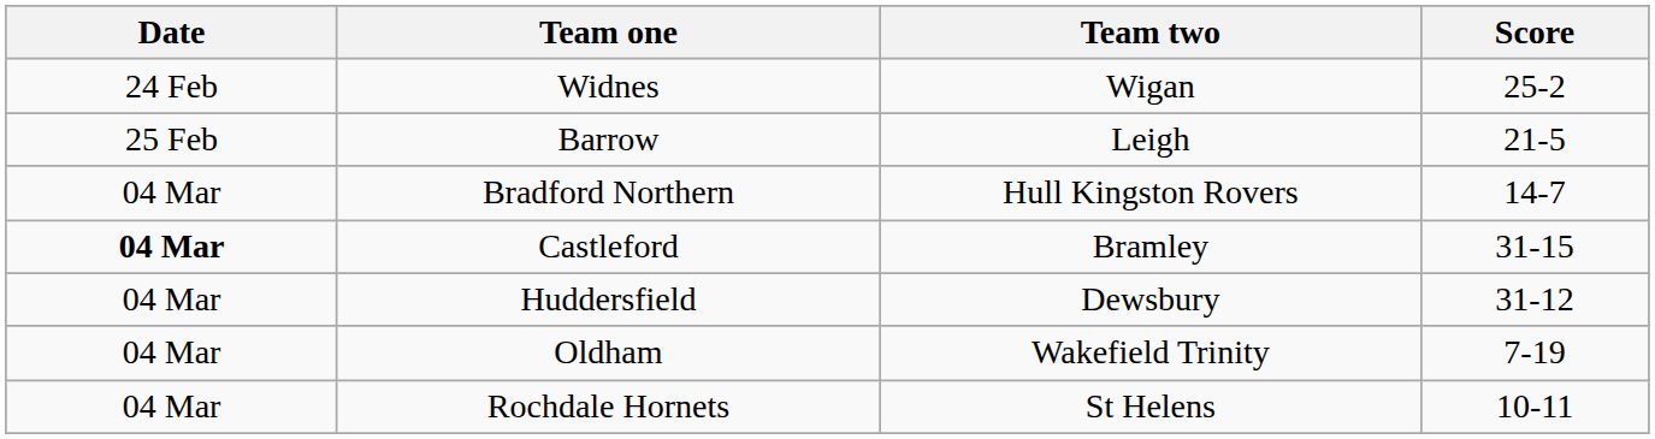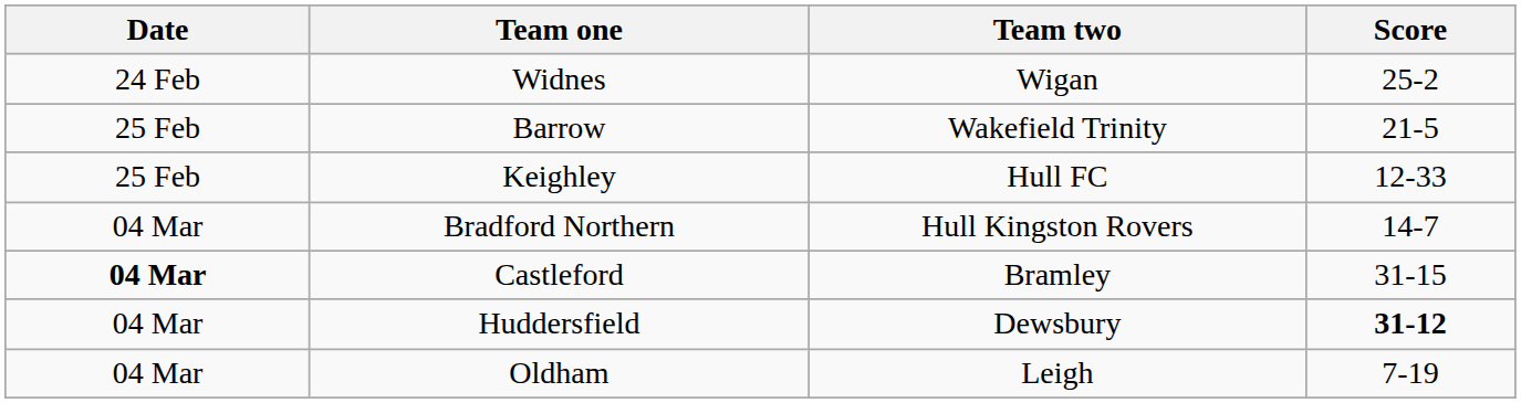 <table class="wikitable" style="text-align: center">
 <tr>
 <th width=150>Date</th>
 <th width=250>Team one</th>
 <th width=250>Team two</th>
 <th width=100>Score</th>
 </tr>
 <tr>
 <td>24 Feb</td>
 <td>Widnes</td>
 <td>Wigan</td>
 <td>25-2</td>
 </tr>
 <tr>
 <td>25 Feb</td>
 <td>Barrow</td>
-<td>Leigh</td>
+<td>Wakefield Trinity</td>
 <td>21-5</td>
+</tr>
+<tr>
+<td>25 Feb</td>
+<td>Keighley</td>
+<td>Hull FC</td>
+<td>12-33</td>
 </tr>
 <tr>
 <td>04 Mar</td>
 <td>Bradford Northern</td>
 <td>Hull Kingston Rovers</td>
 <td>14-7</td>
 </tr>
 <tr>
 <td><strong>04 Mar</strong></td>
 <td>Castleford</td>
 <td>Bramley</td>
 <td>31-15</td>
 </tr>
 <tr>
 <td>04 Mar</td>
 <td>Huddersfield</td>
 <td>Dewsbury</td>
-<td>31-12</td>
+<td><strong>31-12</strong></td>
 </tr>
 <tr>
 <td>04 Mar</td>
 <td>Oldham</td>
-<td>Wakefield Trinity</td>
+<td>Leigh</td>
 <td>7-19</td>
 </tr>
-<tr>
-<td>04 Mar</td>
-<td>Rochdale Hornets</td>
-<td>St Helens</td>
-<td>10-11</td>
-</tr>
 </table>
